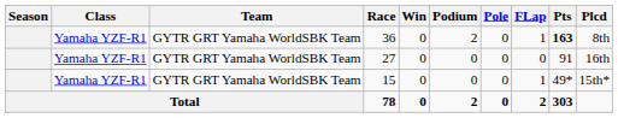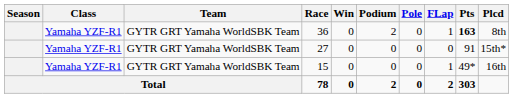 <table class="wikitable" style="text-align:right;">
 <tr>
 <th>Season</th>
 <th>Class</th>
 <th>Team</th>
 <th>Race</th>
 <th>Win</th>
 <th>Podium</th>
 <th><a href='#'>Pole</a></th>
 <th><a href='#'>FLap</a></th>
 <th>Pts</th>
 <th>Plcd</th>
 </tr>
 <tr>
 <th></th>
 <td style="text-align:left;"><a href='#'>Yamaha YZF-R1</a></td>
 <td style="text-align:left;">GYTR GRT Yamaha WorldSBK Team</td>
 <td>36</td>
 <td>0</td>
 <td>2</td>
 <td>0</td>
 <td>1</td>
 <td><strong>163</strong></td>
 <td>8th</td>
 </tr>
 <tr>
 <th></th>
 <td style="text-align:left;"><a href='#'>Yamaha YZF-R1</a></td>
 <td style="text-align:left;">GYTR GRT Yamaha WorldSBK Team</td>
 <td>27</td>
 <td>0</td>
 <td>0</td>
 <td>0</td>
 <td>0</td>
 <td>91</td>
-<td>16th</td>
+<td>15th*</td>
 </tr>
 <tr>
 <th></th>
 <td style="text-align:left;"><a href='#'>Yamaha YZF-R1</a></td>
 <td style="text-align:left;">GYTR GRT Yamaha WorldSBK Team</td>
 <td>15</td>
 <td>0</td>
 <td>0</td>
 <td>0</td>
 <td>1</td>
 <td>49*</td>
-<td>15th*</td>
+<td>16th</td>
 </tr>
 <tr>
 <th colspan="3">Total</th>
 <td><strong>78</strong></td>
 <td><strong>0</strong></td>
 <td><strong>2</strong></td>
 <td><strong>0</strong></td>
 <td><strong>2</strong></td>
 <td><strong>303</strong></td>
 <td></td>
 </tr>
 </table>
